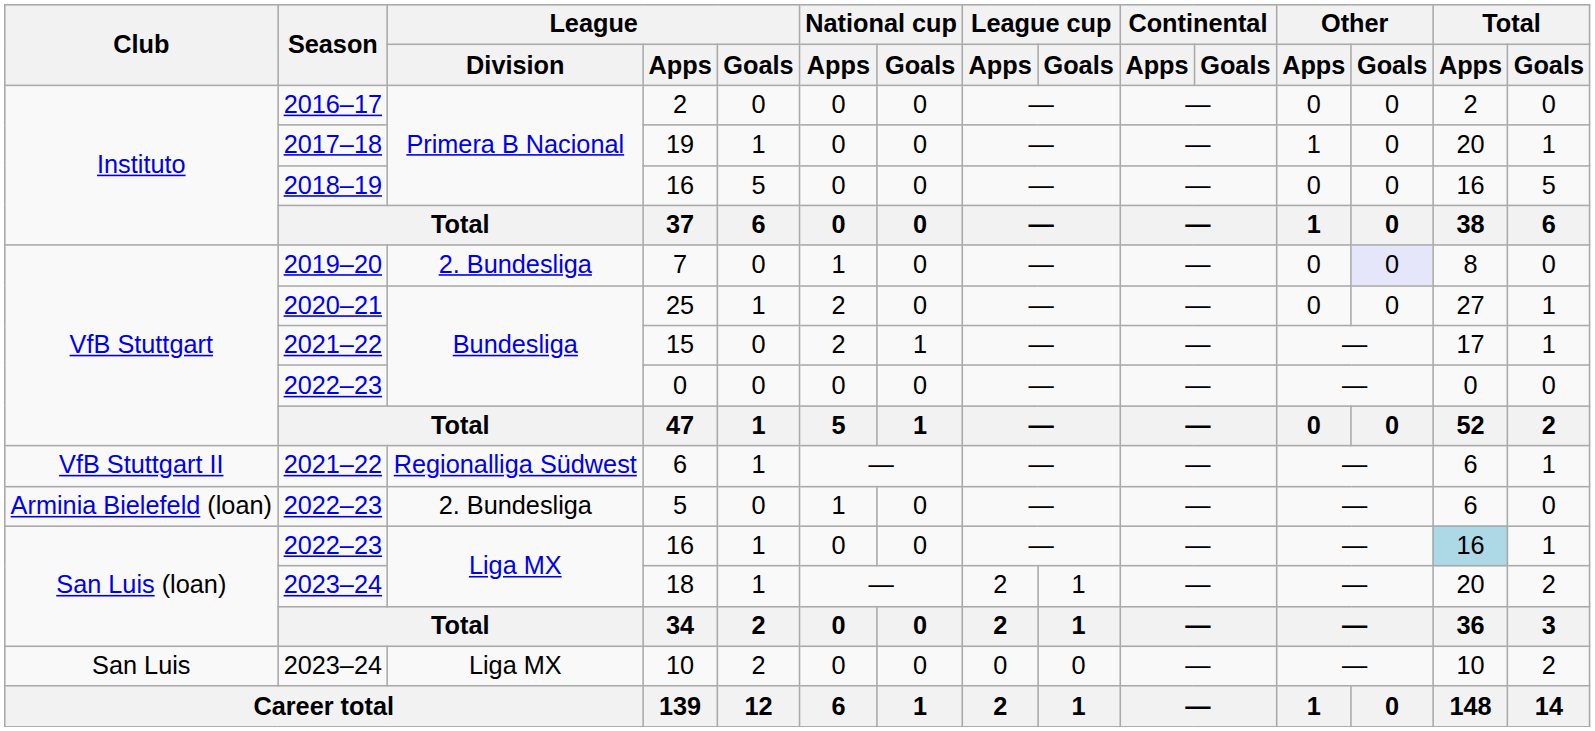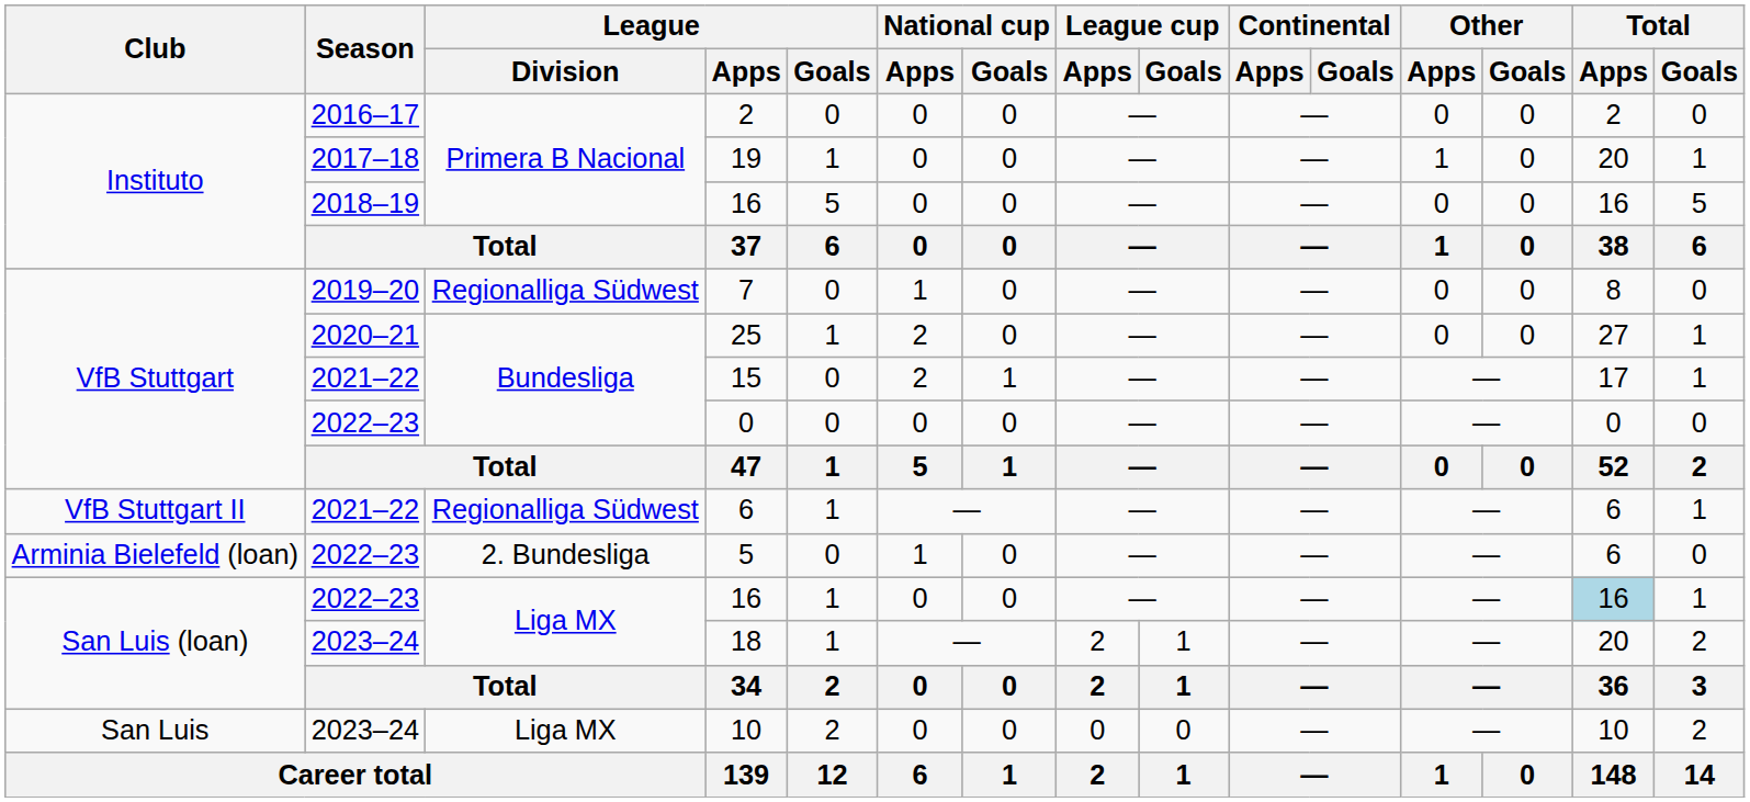 <table class="wikitable" style="text-align:center">
 <tr>
 <th rowspan="2">Club</th>
 <th rowspan="2">Season</th>
 <th colspan="3">League</th>
 <th colspan="2">National cup</th>
 <th colspan="2">League cup</th>
 <th colspan="2">Continental</th>
 <th colspan="2">Other</th>
 <th colspan="2">Total</th>
 </tr>
 <tr>
 <th>Division</th>
 <th>Apps</th>
 <th>Goals</th>
 <th>Apps</th>
 <th>Goals</th>
 <th>Apps</th>
 <th>Goals</th>
 <th>Apps</th>
 <th>Goals</th>
 <th>Apps</th>
 <th>Goals</th>
 <th>Apps</th>
 <th>Goals</th>
 </tr>
 <tr>
 <td rowspan="4"><a href='#'>Instituto</a></td>
 <td><a href='#'>2016–17</a></td>
 <td rowspan="3"><a href='#'>Primera B Nacional</a></td>
 <td>2</td>
 <td>0</td>
 <td>0</td>
 <td>0</td>
 <td colspan="2">—</td>
 <td colspan="2">—</td>
 <td>0</td>
 <td>0</td>
 <td>2</td>
 <td>0</td>
 </tr>
 <tr>
 <td><a href='#'>2017–18</a></td>
 <td>19</td>
 <td>1</td>
 <td>0</td>
 <td>0</td>
 <td colspan="2">—</td>
 <td colspan="2">—</td>
 <td>1</td>
 <td>0</td>
 <td>20</td>
 <td>1</td>
 </tr>
 <tr>
 <td><a href='#'>2018–19</a></td>
 <td>16</td>
 <td>5</td>
 <td>0</td>
 <td>0</td>
 <td colspan="2">—</td>
 <td colspan="2">—</td>
 <td>0</td>
 <td>0</td>
 <td>16</td>
 <td>5</td>
 </tr>
 <tr>
 <th colspan="2">Total</th>
 <th>37</th>
 <th>6</th>
 <th>0</th>
 <th>0</th>
 <th colspan="2">—</th>
 <th colspan="2">—</th>
 <th>1</th>
 <th>0</th>
 <th>38</th>
 <th>6</th>
 </tr>
 <tr>
 <td rowspan="5"><a href='#'>VfB Stuttgart</a></td>
 <td><a href='#'>2019–20</a></td>
-<td><a href='#'>2. Bundesliga</a></td>
+<td><a href='#'>Regionalliga Südwest</a></td>
 <td>7</td>
 <td>0</td>
 <td>1</td>
 <td>0</td>
 <td colspan="2">—</td>
 <td colspan="2">—</td>
 <td>0</td>
-<td style="background: lavender;">0</td>
+<td>0</td>
 <td>8</td>
 <td>0</td>
 </tr>
 <tr>
 <td><a href='#'>2020–21</a></td>
 <td rowspan="3"><a href='#'>Bundesliga</a></td>
 <td>25</td>
 <td>1</td>
 <td>2</td>
 <td>0</td>
 <td colspan="2">—</td>
 <td colspan="2">—</td>
 <td>0</td>
 <td>0</td>
 <td>27</td>
 <td>1</td>
 </tr>
 <tr>
 <td><a href='#'>2021–22</a></td>
 <td>15</td>
 <td>0</td>
 <td>2</td>
 <td>1</td>
 <td colspan="2">—</td>
 <td colspan="2">—</td>
 <td colspan="2">—</td>
 <td>17</td>
 <td>1</td>
 </tr>
 <tr>
 <td><a href='#'>2022–23</a></td>
 <td>0</td>
 <td>0</td>
 <td>0</td>
 <td>0</td>
 <td colspan="2">—</td>
 <td colspan="2">—</td>
 <td colspan="2">—</td>
 <td>0</td>
 <td>0</td>
 </tr>
 <tr>
 <th colspan="2">Total</th>
 <th>47</th>
 <th>1</th>
 <th>5</th>
 <th>1</th>
 <th colspan="2">—</th>
 <th colspan="2">—</th>
 <th>0</th>
 <th>0</th>
 <th>52</th>
 <th>2</th>
 </tr>
 <tr>
 <td><a href='#'>VfB Stuttgart II</a></td>
 <td><a href='#'>2021–22</a></td>
 <td><a href='#'>Regionalliga Südwest</a></td>
 <td>6</td>
 <td>1</td>
 <td colspan="2">—</td>
 <td colspan="2">—</td>
 <td colspan="2">—</td>
 <td colspan="2">—</td>
 <td>6</td>
 <td>1</td>
 </tr>
 <tr>
 <td><a href='#'>Arminia Bielefeld</a> (loan)</td>
 <td><a href='#'>2022–23</a></td>
 <td>2. Bundesliga</td>
 <td>5</td>
 <td>0</td>
 <td>1</td>
 <td>0</td>
 <td colspan="2">—</td>
 <td colspan="2">—</td>
 <td colspan="2">—</td>
 <td>6</td>
 <td>0</td>
 </tr>
 <tr>
 <td rowspan="3"><a href='#'>San Luis</a> (loan)</td>
 <td><a href='#'>2022–23</a></td>
 <td rowspan="2"><a href='#'>Liga MX</a></td>
 <td>16</td>
 <td>1</td>
 <td>0</td>
 <td>0</td>
 <td colspan="2">—</td>
 <td colspan="2">—</td>
 <td colspan="2">—</td>
 <td style="background: lightblue;">16</td>
 <td>1</td>
 </tr>
 <tr>
 <td><a href='#'>2023–24</a></td>
 <td>18</td>
 <td>1</td>
 <td colspan="2">—</td>
 <td>2</td>
 <td>1</td>
 <td colspan="2">—</td>
 <td colspan="2">—</td>
 <td>20</td>
 <td>2</td>
 </tr>
 <tr>
 <th colspan="2">Total</th>
 <th>34</th>
 <th>2</th>
 <th>0</th>
 <th>0</th>
 <th>2</th>
 <th>1</th>
 <th colspan="2">—</th>
 <th colspan="2">—</th>
 <th>36</th>
 <th>3</th>
 </tr>
 <tr>
 <td>San Luis</td>
 <td>2023–24</td>
 <td>Liga MX</td>
 <td>10</td>
 <td>2</td>
 <td>0</td>
 <td>0</td>
 <td>0</td>
 <td>0</td>
 <td colspan="2">—</td>
 <td colspan="2">—</td>
 <td>10</td>
 <td>2</td>
 </tr>
 <tr>
 <th colspan="3">Career total</th>
 <th>139</th>
 <th>12</th>
 <th>6</th>
 <th>1</th>
 <th>2</th>
 <th>1</th>
 <th colspan="2">—</th>
 <th>1</th>
 <th>0</th>
 <th>148</th>
 <th>14</th>
 </tr>
 </table>
